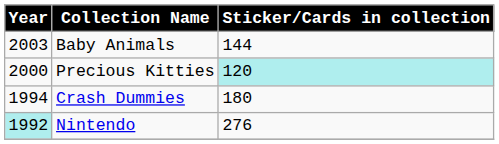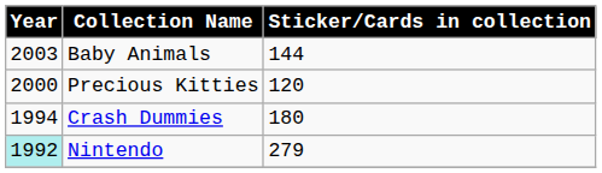 <table class="wikitable">
 <tr>
 <th style="background:#000000; color:#FFFFFF;">Year</th>
 <th style="background:#000000; color:#FFFFFF;">Collection Name</th>
 <th style="background:#000000; color:#FFFFFF;">Sticker/Cards in collection</th>
 </tr>
 <tr>
 <td>2003</td>
 <td>Baby Animals</td>
 <td>144</td>
 </tr>
 <tr>
 <td>2000</td>
 <td>Precious Kitties</td>
-<td style="background: paleturquoise;">120</td>
+<td>120</td>
 </tr>
 <tr>
 <td>1994</td>
 <td><a href='#'>Crash Dummies</a></td>
 <td>180</td>
 </tr>
 <tr>
 <td style="background: paleturquoise;">1992</td>
 <td><a href='#'>Nintendo</a></td>
-<td>276</td>
+<td>279</td>
 </tr>
 <tr>
 </tr>
 </table>
